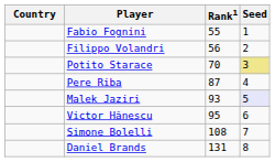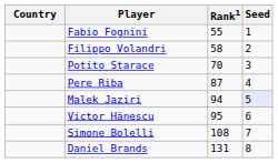 <table class="sortable wikitable">
 <tr>
 <th width="70">Country</th>
 <th width="175">Player</th>
 <th>Rank<sup>1</sup></th>
 <th>Seed</th>
 </tr>
 <tr>
 <td></td>
 <td><a href='#'>Fabio Fognini</a></td>
 <td>55</td>
 <td>1</td>
 </tr>
 <tr>
 <td></td>
 <td><a href='#'>Filippo Volandri</a></td>
-<td>56</td>
+<td>58</td>
 <td>2</td>
 </tr>
 <tr>
 <td></td>
 <td><a href='#'>Potito Starace</a></td>
 <td>70</td>
-<td style="background: khaki;">3</td>
+<td>3</td>
 </tr>
 <tr>
 <td></td>
 <td><a href='#'>Pere Riba</a></td>
 <td>87</td>
 <td>4</td>
 </tr>
 <tr>
 <td></td>
 <td><a href='#'>Malek Jaziri</a></td>
-<td>93</td>
+<td>94</td>
 <td style="background: lavender;">5</td>
 </tr>
 <tr>
 <td></td>
 <td><a href='#'>Victor Hănescu</a></td>
 <td>95</td>
 <td>6</td>
 </tr>
 <tr>
 <td></td>
 <td><a href='#'>Simone Bolelli</a></td>
 <td>108</td>
 <td>7</td>
 </tr>
 <tr>
 <td></td>
 <td><a href='#'>Daniel Brands</a></td>
 <td>131</td>
 <td>8</td>
 </tr>
 </table>
